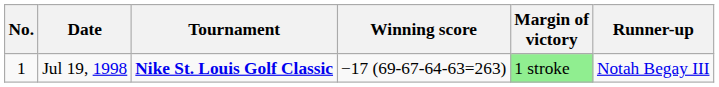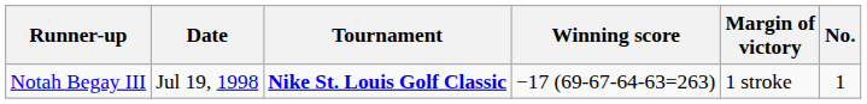 <table class="wikitable" style="font-size:95%;">
 <tr>
-<th>No.</th>
+<th>Runner-up</th>
 <th>Date</th>
 <th>Tournament</th>
 <th>Winning score</th>
 <th>Margin of<br>victory</th>
-<th>Runner-up</th>
+<th>No.</th>
 </tr>
 <tr>
-<td align=center>1</td>
+<td> <a href='#'>Notah Begay III</a></td>
 <td align=right>Jul 19, <a href='#'>1998</a></td>
 <td><strong><a href='#'>Nike St. Louis Golf Classic</a></strong></td>
 <td>−17 (69-67-64-63=263)</td>
-<td style="background: lightgreen;">1 stroke</td>
-<td> <a href='#'>Notah Begay III</a></td>
+<td>1 stroke</td>
+<td align=center>1</td>
 </tr>
 </table>
